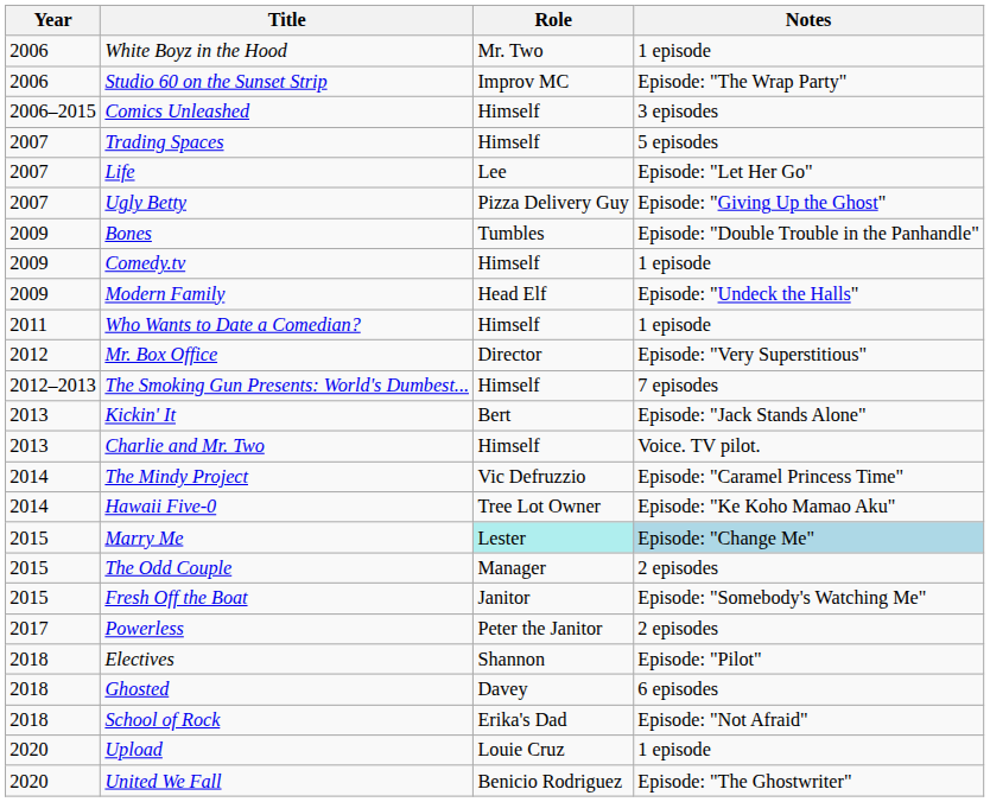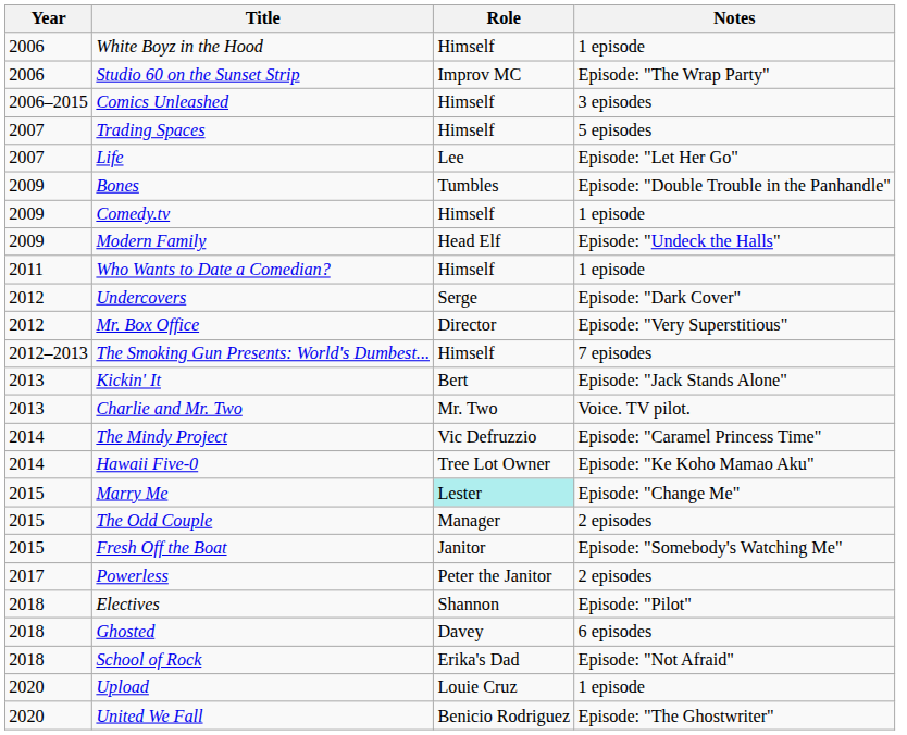 <table class="wikitable sortable">
 <tr>
 <th>Year</th>
 <th>Title</th>
 <th>Role</th>
 <th class="unsortable">Notes</th>
 </tr>
 <tr>
 <td>2006</td>
 <td><em>White Boyz in the Hood</em></td>
-<td>Mr. Two</td>
+<td>Himself</td>
 <td>1 episode</td>
 </tr>
 <tr>
 <td>2006</td>
 <td><em><a href='#'>Studio 60 on the Sunset Strip</a></em></td>
 <td>Improv MC</td>
 <td>Episode: "The Wrap Party"</td>
 </tr>
 <tr>
 <td>2006–2015</td>
 <td><em><a href='#'>Comics Unleashed</a></em></td>
 <td>Himself</td>
 <td>3 episodes</td>
 </tr>
 <tr>
 <td>2007</td>
 <td><em><a href='#'>Trading Spaces</a></em></td>
 <td>Himself</td>
 <td>5 episodes</td>
 </tr>
 <tr>
 <td>2007</td>
 <td><em><a href='#'>Life</a></em></td>
 <td>Lee</td>
 <td>Episode: "Let Her Go"</td>
 </tr>
 <tr>
-<td>2007</td>
-<td><em><a href='#'>Ugly Betty</a></em></td>
-<td>Pizza Delivery Guy</td>
-<td>Episode: "<a href='#'>Giving Up the Ghost</a>"</td>
-</tr>
-<tr>
 <td>2009</td>
 <td><em><a href='#'>Bones</a></em></td>
 <td>Tumbles</td>
 <td>Episode: "Double Trouble in the Panhandle"</td>
 </tr>
 <tr>
 <td>2009</td>
 <td><em><a href='#'>Comedy.tv</a></em></td>
 <td>Himself</td>
 <td>1 episode</td>
 </tr>
 <tr>
 <td>2009</td>
 <td><em><a href='#'>Modern Family</a></em></td>
 <td>Head Elf</td>
 <td>Episode: "<a href='#'>Undeck the Halls</a>"</td>
 </tr>
 <tr>
 <td>2011</td>
 <td><em><a href='#'>Who Wants to Date a Comedian?</a></em></td>
 <td>Himself</td>
 <td>1 episode</td>
 </tr>
 <tr>
 <td>2012</td>
+<td><em><a href='#'>Undercovers</a></em></td>
+<td>Serge</td>
+<td>Episode: "Dark Cover"</td>
+</tr>
+<tr>
+<td>2012</td>
 <td><em><a href='#'>Mr. Box Office</a></em></td>
 <td>Director</td>
 <td>Episode: "Very Superstitious"</td>
 </tr>
 <tr>
 <td>2012–2013</td>
 <td><em><a href='#'>The Smoking Gun Presents: World's Dumbest...</a></em></td>
 <td>Himself</td>
 <td>7 episodes</td>
 </tr>
 <tr>
 <td>2013</td>
 <td><em><a href='#'>Kickin' It</a></em></td>
 <td>Bert</td>
 <td>Episode: "Jack Stands Alone"</td>
 </tr>
 <tr>
 <td>2013</td>
 <td><em><a href='#'>Charlie and Mr. Two</a></em></td>
-<td>Himself</td>
+<td>Mr. Two</td>
 <td>Voice. TV pilot.</td>
 </tr>
 <tr>
 <td>2014</td>
 <td><em><a href='#'>The Mindy Project</a></em></td>
 <td>Vic Defruzzio</td>
 <td>Episode: "Caramel Princess Time"</td>
 </tr>
 <tr>
 <td>2014</td>
 <td><em><a href='#'>Hawaii Five-0</a></em></td>
 <td>Tree Lot Owner</td>
 <td>Episode: "Ke Koho Mamao Aku"</td>
 </tr>
 <tr>
 <td>2015</td>
 <td><em><a href='#'>Marry Me</a></em></td>
 <td style="background: paleturquoise;">Lester</td>
-<td style="background: lightblue;">Episode: "Change Me"</td>
+<td>Episode: "Change Me"</td>
 </tr>
 <tr>
 <td>2015</td>
 <td><em><a href='#'>The Odd Couple</a></em></td>
 <td>Manager</td>
 <td>2 episodes</td>
 </tr>
 <tr>
 <td>2015</td>
 <td><em><a href='#'>Fresh Off the Boat</a></em></td>
 <td>Janitor</td>
 <td>Episode: "Somebody's Watching Me"</td>
 </tr>
 <tr>
 <td>2017</td>
 <td><em><a href='#'>Powerless</a></em></td>
 <td>Peter the Janitor</td>
 <td>2 episodes</td>
 </tr>
 <tr>
 <td>2018</td>
 <td><em>Electives</em></td>
 <td>Shannon</td>
 <td>Episode: "Pilot"</td>
 </tr>
 <tr>
 <td>2018</td>
 <td><em><a href='#'>Ghosted</a></em></td>
 <td>Davey</td>
 <td>6 episodes</td>
 </tr>
 <tr>
 <td>2018</td>
 <td><em><a href='#'>School of Rock</a></em></td>
 <td>Erika's Dad</td>
 <td>Episode: "Not Afraid"</td>
 </tr>
 <tr>
 <td>2020</td>
 <td><em><a href='#'>Upload</a></em></td>
 <td>Louie Cruz</td>
 <td>1 episode</td>
 </tr>
 <tr>
 <td>2020</td>
 <td><em><a href='#'>United We Fall</a></em></td>
 <td>Benicio Rodriguez</td>
 <td>Episode: "The Ghostwriter"</td>
 </tr>
 </table>
